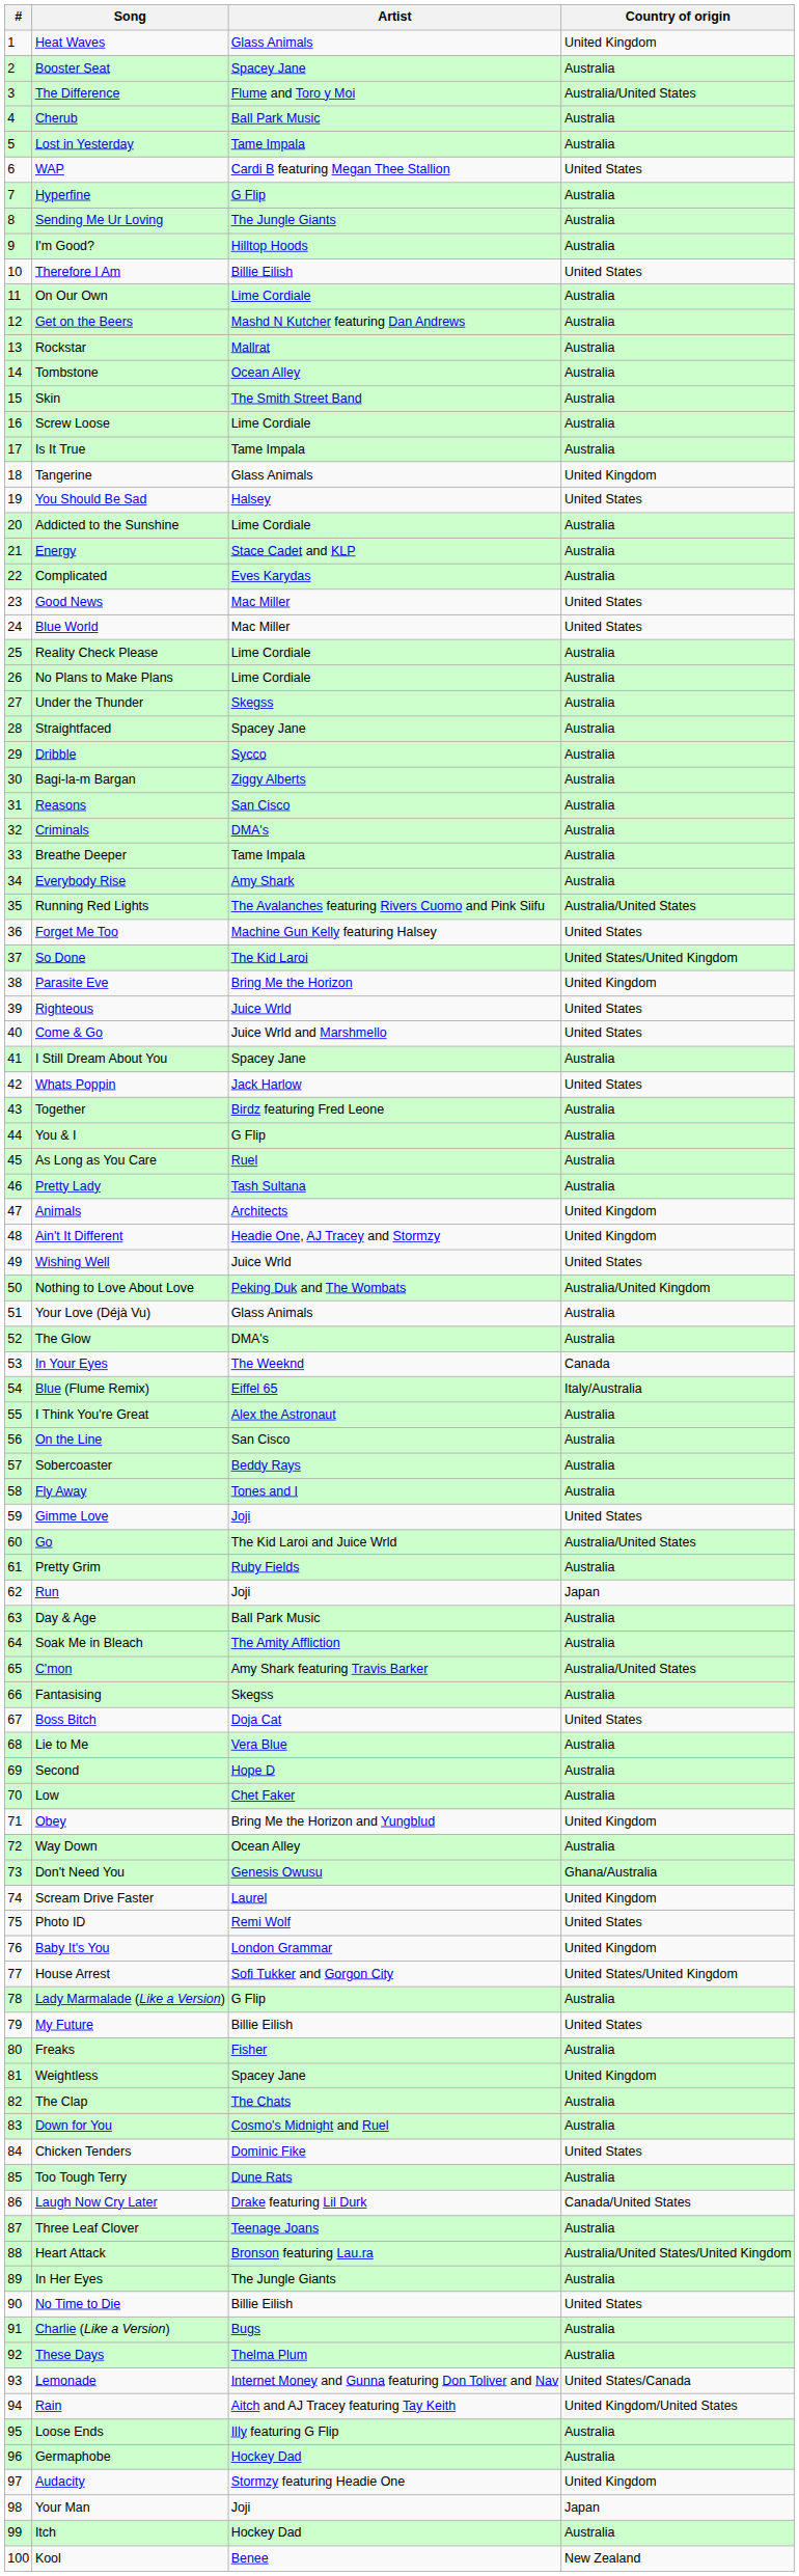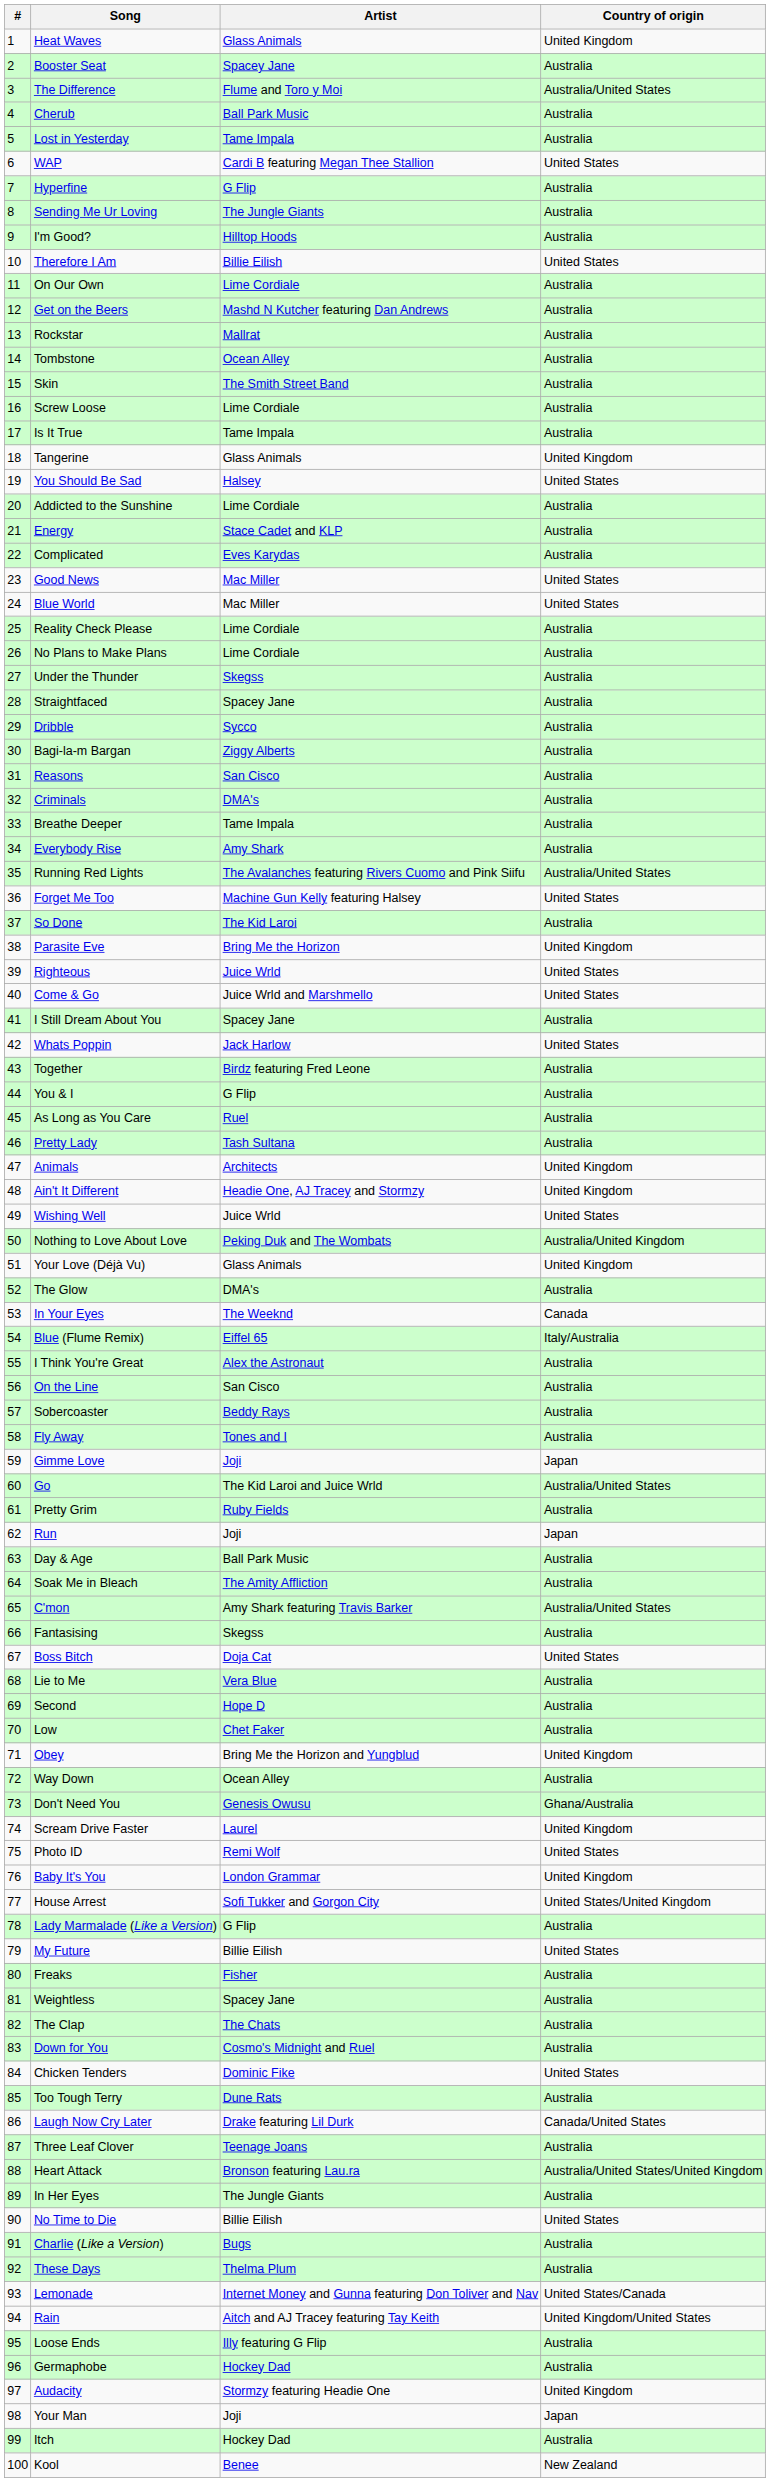 <table class="wikitable sortable" style="font-size:0.95em;line-height:1.5em;">
 <tr>
 <th>#</th>
 <th>Song</th>
 <th>Artist</th>
 <th>Country of origin</th>
 </tr>
 <tr>
 <td>1</td>
 <td><a href='#'>Heat Waves</a></td>
 <td><a href='#'>Glass Animals</a></td>
 <td>United Kingdom</td>
 </tr>
 <tr style="background-color: #ccffcc">
 <td>2</td>
 <td><a href='#'>Booster Seat</a></td>
 <td><a href='#'>Spacey Jane</a></td>
 <td>Australia</td>
 </tr>
 <tr style="background-color: #ccffcc">
 <td>3</td>
 <td><a href='#'>The Difference</a></td>
 <td><a href='#'>Flume</a> and <a href='#'>Toro y Moi</a></td>
 <td>Australia/United States</td>
 </tr>
 <tr style="background-color: #ccffcc">
 <td>4</td>
 <td><a href='#'>Cherub</a></td>
 <td><a href='#'>Ball Park Music</a></td>
 <td>Australia</td>
 </tr>
 <tr style="background-color: #ccffcc">
 <td>5</td>
 <td><a href='#'>Lost in Yesterday</a></td>
 <td><a href='#'>Tame Impala</a></td>
 <td>Australia</td>
 </tr>
 <tr>
 <td>6</td>
 <td><a href='#'>WAP</a></td>
 <td><a href='#'>Cardi B</a> featuring <a href='#'>Megan Thee Stallion</a></td>
 <td>United States</td>
 </tr>
 <tr style="background-color: #ccffcc">
 <td>7</td>
 <td><a href='#'>Hyperfine</a></td>
 <td><a href='#'>G Flip</a></td>
 <td>Australia</td>
 </tr>
 <tr style="background-color: #ccffcc">
 <td>8</td>
 <td><a href='#'>Sending Me Ur Loving</a></td>
 <td><a href='#'>The Jungle Giants</a></td>
 <td>Australia</td>
 </tr>
 <tr style="background-color: #ccffcc">
 <td>9</td>
 <td>I'm Good?</td>
 <td><a href='#'>Hilltop Hoods</a></td>
 <td>Australia</td>
 </tr>
 <tr>
 <td>10</td>
 <td><a href='#'>Therefore I Am</a></td>
 <td><a href='#'>Billie Eilish</a></td>
 <td>United States</td>
 </tr>
 <tr style="background-color: #ccffcc">
 <td>11</td>
 <td>On Our Own</td>
 <td><a href='#'>Lime Cordiale</a></td>
 <td>Australia</td>
 </tr>
 <tr style="background-color: #ccffcc">
 <td>12</td>
 <td><a href='#'>Get on the Beers</a></td>
 <td><a href='#'>Mashd N Kutcher</a> featuring <a href='#'>Dan Andrews</a></td>
 <td>Australia</td>
 </tr>
 <tr style="background-color: #ccffcc">
 <td>13</td>
 <td>Rockstar</td>
 <td><a href='#'>Mallrat</a></td>
 <td>Australia</td>
 </tr>
 <tr style="background-color: #ccffcc">
 <td>14</td>
 <td>Tombstone</td>
 <td><a href='#'>Ocean Alley</a></td>
 <td>Australia</td>
 </tr>
 <tr style="background-color: #ccffcc">
 <td>15</td>
 <td>Skin</td>
 <td><a href='#'>The Smith Street Band</a></td>
 <td>Australia</td>
 </tr>
 <tr style="background-color: #ccffcc">
 <td>16</td>
 <td>Screw Loose</td>
 <td>Lime Cordiale</td>
 <td>Australia</td>
 </tr>
 <tr style="background-color: #ccffcc">
 <td>17</td>
 <td>Is It True</td>
 <td>Tame Impala</td>
 <td>Australia</td>
 </tr>
 <tr>
 <td>18</td>
 <td>Tangerine</td>
 <td>Glass Animals</td>
 <td>United Kingdom</td>
 </tr>
 <tr>
 <td>19</td>
 <td><a href='#'>You Should Be Sad</a></td>
 <td><a href='#'>Halsey</a></td>
 <td>United States</td>
 </tr>
 <tr style="background-color: #ccffcc">
 <td>20</td>
 <td>Addicted to the Sunshine</td>
 <td>Lime Cordiale</td>
 <td>Australia</td>
 </tr>
 <tr style="background-color: #ccffcc">
 <td>21</td>
 <td><a href='#'>Energy</a></td>
 <td><a href='#'>Stace Cadet</a> and <a href='#'>KLP</a></td>
 <td>Australia</td>
 </tr>
 <tr style="background-color: #ccffcc">
 <td>22</td>
 <td>Complicated</td>
 <td><a href='#'>Eves Karydas</a></td>
 <td>Australia</td>
 </tr>
 <tr>
 <td>23</td>
 <td><a href='#'>Good News</a></td>
 <td><a href='#'>Mac Miller</a></td>
 <td>United States</td>
 </tr>
 <tr>
 <td>24</td>
 <td><a href='#'>Blue World</a></td>
 <td>Mac Miller</td>
 <td>United States</td>
 </tr>
 <tr style="background-color: #ccffcc">
 <td>25</td>
 <td>Reality Check Please</td>
 <td>Lime Cordiale</td>
 <td>Australia</td>
 </tr>
 <tr style="background-color: #ccffcc">
 <td>26</td>
 <td>No Plans to Make Plans</td>
 <td>Lime Cordiale</td>
 <td>Australia</td>
 </tr>
 <tr style="background-color: #ccffcc">
 <td>27</td>
 <td>Under the Thunder</td>
 <td><a href='#'>Skegss</a></td>
 <td>Australia</td>
 </tr>
 <tr style="background-color: #ccffcc">
 <td>28</td>
 <td>Straightfaced</td>
 <td>Spacey Jane</td>
 <td>Australia</td>
 </tr>
 <tr style="background-color: #ccffcc">
 <td>29</td>
 <td><a href='#'>Dribble</a></td>
 <td><a href='#'>Sycco</a></td>
 <td>Australia</td>
 </tr>
 <tr style="background-color: #ccffcc">
 <td>30</td>
 <td>Bagi-la-m Bargan</td>
 <td><a href='#'>Ziggy Alberts</a></td>
 <td>Australia</td>
 </tr>
 <tr style="background-color: #ccffcc">
 <td>31</td>
 <td><a href='#'>Reasons</a></td>
 <td><a href='#'>San Cisco</a></td>
 <td>Australia</td>
 </tr>
 <tr style="background-color: #ccffcc">
 <td>32</td>
 <td><a href='#'>Criminals</a></td>
 <td><a href='#'>DMA's</a></td>
 <td>Australia</td>
 </tr>
 <tr style="background-color: #ccffcc">
 <td>33</td>
 <td>Breathe Deeper</td>
 <td>Tame Impala</td>
 <td>Australia</td>
 </tr>
 <tr style="background-color: #ccffcc">
 <td>34</td>
 <td><a href='#'>Everybody Rise</a></td>
 <td><a href='#'>Amy Shark</a></td>
 <td>Australia</td>
 </tr>
 <tr style="background-color: #ccffcc">
 <td>35</td>
 <td>Running Red Lights</td>
 <td><a href='#'>The Avalanches</a> featuring <a href='#'>Rivers Cuomo</a> and Pink Siifu</td>
 <td>Australia/United States</td>
 </tr>
 <tr>
 <td>36</td>
 <td><a href='#'>Forget Me Too</a></td>
 <td><a href='#'>Machine Gun Kelly</a> featuring Halsey</td>
 <td>United States</td>
 </tr>
 <tr style="background-color: #ccffcc">
 <td>37</td>
 <td><a href='#'>So Done</a></td>
 <td><a href='#'>The Kid Laroi</a></td>
-<td>United States/United Kingdom</td>
+<td>Australia</td>
 </tr>
 <tr>
 <td>38</td>
 <td><a href='#'>Parasite Eve</a></td>
 <td><a href='#'>Bring Me the Horizon</a></td>
 <td>United Kingdom</td>
 </tr>
 <tr>
 <td>39</td>
 <td><a href='#'>Righteous</a></td>
 <td><a href='#'>Juice Wrld</a></td>
 <td>United States</td>
 </tr>
 <tr>
 <td>40</td>
 <td><a href='#'>Come & Go</a></td>
 <td>Juice Wrld and <a href='#'>Marshmello</a></td>
 <td>United States</td>
 </tr>
 <tr style="background-color: #ccffcc">
 <td>41</td>
 <td>I Still Dream About You</td>
 <td>Spacey Jane</td>
 <td>Australia</td>
 </tr>
 <tr>
 <td>42</td>
 <td><a href='#'>Whats Poppin</a></td>
 <td><a href='#'>Jack Harlow</a></td>
 <td>United States</td>
 </tr>
 <tr style="background-color: #ccffcc">
 <td>43</td>
 <td>Together</td>
 <td><a href='#'>Birdz</a> featuring Fred Leone</td>
 <td>Australia</td>
 </tr>
 <tr style="background-color: #ccffcc">
 <td>44</td>
 <td>You & I</td>
 <td>G Flip</td>
 <td>Australia</td>
 </tr>
 <tr style="background-color: #ccffcc">
 <td>45</td>
 <td>As Long as You Care</td>
 <td><a href='#'>Ruel</a></td>
 <td>Australia</td>
 </tr>
 <tr style="background-color: #ccffcc">
 <td>46</td>
 <td><a href='#'>Pretty Lady</a></td>
 <td><a href='#'>Tash Sultana</a></td>
 <td>Australia</td>
 </tr>
 <tr>
 <td>47</td>
 <td><a href='#'>Animals</a></td>
 <td><a href='#'>Architects</a></td>
 <td>United Kingdom</td>
 </tr>
 <tr>
 <td>48</td>
 <td><a href='#'>Ain't It Different</a></td>
 <td><a href='#'>Headie One</a>, <a href='#'>AJ Tracey</a> and <a href='#'>Stormzy</a></td>
 <td>United Kingdom</td>
 </tr>
 <tr>
 <td>49</td>
 <td><a href='#'>Wishing Well</a></td>
 <td>Juice Wrld</td>
 <td>United States</td>
 </tr>
 <tr style="background-color: #ccffcc">
 <td>50</td>
 <td>Nothing to Love About Love</td>
 <td><a href='#'>Peking Duk</a> and <a href='#'>The Wombats</a></td>
 <td>Australia/United Kingdom</td>
 </tr>
 <tr>
 <td>51</td>
 <td>Your Love (Déjà Vu)</td>
 <td>Glass Animals</td>
-<td>Australia</td>
+<td>United Kingdom</td>
 </tr>
 <tr style="background-color: #ccffcc">
 <td>52</td>
 <td>The Glow</td>
 <td>DMA's</td>
 <td>Australia</td>
 </tr>
 <tr>
 <td>53</td>
 <td><a href='#'>In Your Eyes</a></td>
 <td><a href='#'>The Weeknd</a></td>
 <td>Canada</td>
 </tr>
 <tr style="background-color: #ccffcc">
 <td>54</td>
 <td><a href='#'>Blue</a> (Flume Remix)</td>
 <td><a href='#'>Eiffel 65</a></td>
 <td>Italy/Australia</td>
 </tr>
 <tr style="background-color: #ccffcc">
 <td>55</td>
 <td>I Think You're Great</td>
 <td><a href='#'>Alex the Astronaut</a></td>
 <td>Australia</td>
 </tr>
 <tr style="background-color: #ccffcc">
 <td>56</td>
 <td><a href='#'>On the Line</a></td>
 <td>San Cisco</td>
 <td>Australia</td>
 </tr>
 <tr style="background-color: #ccffcc">
 <td>57</td>
 <td>Sobercoaster</td>
 <td><a href='#'>Beddy Rays</a></td>
 <td>Australia</td>
 </tr>
 <tr style="background-color: #ccffcc">
 <td>58</td>
 <td><a href='#'>Fly Away</a></td>
 <td><a href='#'>Tones and I</a></td>
 <td>Australia</td>
 </tr>
 <tr>
 <td>59</td>
 <td><a href='#'>Gimme Love</a></td>
 <td><a href='#'>Joji</a></td>
-<td>United States</td>
+<td>Japan</td>
 </tr>
 <tr style="background-color: #ccffcc">
 <td>60</td>
 <td><a href='#'>Go</a></td>
 <td>The Kid Laroi and Juice Wrld</td>
 <td>Australia/United States</td>
 </tr>
 <tr style="background-color: #ccffcc">
 <td>61</td>
 <td>Pretty Grim</td>
 <td><a href='#'>Ruby Fields</a></td>
 <td>Australia</td>
 </tr>
 <tr>
 <td>62</td>
 <td><a href='#'>Run</a></td>
 <td>Joji</td>
 <td>Japan</td>
 </tr>
 <tr style="background-color: #ccffcc">
 <td>63</td>
 <td>Day & Age</td>
 <td>Ball Park Music</td>
 <td>Australia</td>
 </tr>
 <tr style="background-color: #ccffcc">
 <td>64</td>
 <td>Soak Me in Bleach</td>
 <td><a href='#'>The Amity Affliction</a></td>
 <td>Australia</td>
 </tr>
 <tr style="background-color: #ccffcc">
 <td>65</td>
 <td><a href='#'>C'mon</a></td>
 <td>Amy Shark featuring <a href='#'>Travis Barker</a></td>
 <td>Australia/United States</td>
 </tr>
 <tr style="background-color: #ccffcc">
 <td>66</td>
 <td>Fantasising</td>
 <td>Skegss</td>
 <td>Australia</td>
 </tr>
 <tr>
 <td>67</td>
 <td><a href='#'>Boss Bitch</a></td>
 <td><a href='#'>Doja Cat</a></td>
 <td>United States</td>
 </tr>
 <tr style="background-color: #ccffcc">
 <td>68</td>
 <td>Lie to Me</td>
 <td><a href='#'>Vera Blue</a></td>
 <td>Australia</td>
 </tr>
 <tr style="background-color: #ccffcc">
 <td>69</td>
 <td>Second</td>
 <td><a href='#'>Hope D</a></td>
 <td>Australia</td>
 </tr>
 <tr style="background-color: #ccffcc">
 <td>70</td>
 <td>Low</td>
 <td><a href='#'>Chet Faker</a></td>
 <td>Australia</td>
 </tr>
 <tr>
 <td>71</td>
 <td><a href='#'>Obey</a></td>
 <td>Bring Me the Horizon and <a href='#'>Yungblud</a></td>
 <td>United Kingdom</td>
 </tr>
 <tr style="background-color: #ccffcc">
 <td>72</td>
 <td>Way Down</td>
 <td>Ocean Alley</td>
 <td>Australia</td>
 </tr>
 <tr style="background-color: #ccffcc">
 <td>73</td>
 <td>Don't Need You</td>
 <td><a href='#'>Genesis Owusu</a></td>
 <td>Ghana/Australia</td>
 </tr>
 <tr>
 <td>74</td>
 <td>Scream Drive Faster</td>
 <td><a href='#'>Laurel</a></td>
 <td>United Kingdom</td>
 </tr>
 <tr>
 <td>75</td>
 <td>Photo ID</td>
 <td><a href='#'>Remi Wolf</a></td>
 <td>United States</td>
 </tr>
 <tr>
 <td>76</td>
 <td><a href='#'>Baby It's You</a></td>
 <td><a href='#'>London Grammar</a></td>
 <td>United Kingdom</td>
 </tr>
 <tr>
 <td>77</td>
 <td>House Arrest</td>
 <td><a href='#'>Sofi Tukker</a> and <a href='#'>Gorgon City</a></td>
 <td>United States/United Kingdom</td>
 </tr>
 <tr style="background-color: #ccffcc">
 <td>78</td>
 <td><a href='#'>Lady Marmalade</a> (<em><a href='#'>Like a Version</a></em>)</td>
 <td>G Flip</td>
 <td>Australia</td>
 </tr>
 <tr>
 <td>79</td>
 <td><a href='#'>My Future</a></td>
 <td>Billie Eilish</td>
 <td>United States</td>
 </tr>
 <tr style="background-color: #ccffcc">
 <td>80</td>
 <td>Freaks</td>
 <td><a href='#'>Fisher</a></td>
 <td>Australia</td>
 </tr>
 <tr style="background-color: #ccffcc">
 <td>81</td>
 <td>Weightless</td>
 <td>Spacey Jane</td>
-<td>United Kingdom</td>
+<td>Australia</td>
 </tr>
 <tr style="background-color: #ccffcc">
 <td>82</td>
 <td>The Clap</td>
 <td><a href='#'>The Chats</a></td>
 <td>Australia</td>
 </tr>
 <tr style="background-color: #ccffcc">
 <td>83</td>
 <td><a href='#'>Down for You</a></td>
 <td><a href='#'>Cosmo's Midnight</a> and <a href='#'>Ruel</a></td>
 <td>Australia</td>
 </tr>
 <tr>
 <td>84</td>
 <td>Chicken Tenders</td>
 <td><a href='#'>Dominic Fike</a></td>
 <td>United States</td>
 </tr>
 <tr style="background-color: #ccffcc">
 <td>85</td>
 <td>Too Tough Terry</td>
 <td><a href='#'>Dune Rats</a></td>
 <td>Australia</td>
 </tr>
 <tr>
 <td>86</td>
 <td><a href='#'>Laugh Now Cry Later</a></td>
 <td><a href='#'>Drake</a> featuring <a href='#'>Lil Durk</a></td>
 <td>Canada/United States</td>
 </tr>
 <tr style="background-color: #ccffcc">
 <td>87</td>
 <td>Three Leaf Clover</td>
 <td><a href='#'>Teenage Joans</a></td>
 <td>Australia</td>
 </tr>
 <tr style="background-color: #ccffcc">
 <td>88</td>
 <td>Heart Attack</td>
 <td><a href='#'>Bronson</a> featuring <a href='#'>Lau.ra</a></td>
 <td>Australia/United States/United Kingdom</td>
 </tr>
 <tr style="background-color: #ccffcc">
 <td>89</td>
 <td>In Her Eyes</td>
 <td>The Jungle Giants</td>
 <td>Australia</td>
 </tr>
 <tr>
 <td>90</td>
 <td><a href='#'>No Time to Die</a></td>
 <td>Billie Eilish</td>
 <td>United States</td>
 </tr>
 <tr style="background-color: #ccffcc">
 <td>91</td>
 <td><a href='#'>Charlie</a> (<em>Like a Version</em>)</td>
 <td><a href='#'>Bugs</a></td>
 <td>Australia</td>
 </tr>
 <tr style="background-color: #ccffcc">
 <td>92</td>
 <td><a href='#'>These Days</a></td>
 <td><a href='#'>Thelma Plum</a></td>
 <td>Australia</td>
 </tr>
 <tr>
 <td>93</td>
 <td><a href='#'>Lemonade</a></td>
 <td><a href='#'>Internet Money</a> and <a href='#'>Gunna</a> featuring <a href='#'>Don Toliver</a> and <a href='#'>Nav</a></td>
 <td>United States/Canada</td>
 </tr>
 <tr>
 <td>94</td>
 <td><a href='#'>Rain</a></td>
 <td><a href='#'>Aitch</a> and AJ Tracey featuring <a href='#'>Tay Keith</a></td>
 <td>United Kingdom/United States</td>
 </tr>
 <tr style="background-color: #ccffcc">
 <td>95</td>
 <td>Loose Ends</td>
 <td><a href='#'>Illy</a> featuring G Flip</td>
 <td>Australia</td>
 </tr>
 <tr style="background-color: #ccffcc">
 <td>96</td>
 <td>Germaphobe</td>
 <td><a href='#'>Hockey Dad</a></td>
 <td>Australia</td>
 </tr>
 <tr>
 <td>97</td>
 <td><a href='#'>Audacity</a></td>
 <td><a href='#'>Stormzy</a> featuring Headie One</td>
 <td>United Kingdom</td>
 </tr>
 <tr>
 <td>98</td>
 <td>Your Man</td>
 <td>Joji</td>
 <td>Japan</td>
 </tr>
 <tr style="background-color: #ccffcc">
 <td>99</td>
 <td>Itch</td>
 <td>Hockey Dad</td>
 <td>Australia</td>
 </tr>
 <tr>
 <td>100</td>
 <td>Kool</td>
 <td><a href='#'>Benee</a></td>
 <td>New Zealand</td>
 </tr>
 </table>
